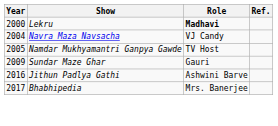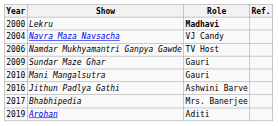 <table class="wikitable">
 <tr>
 <th>Year</th>
 <th>Show</th>
 <th>Role</th>
 <th>Ref.</th>
 </tr>
 <tr>
 <td>2000</td>
 <td><em>Lekru</em></td>
 <td><strong>Madhavi</strong></td>
 <td></td>
 </tr>
 <tr>
 <td>2004</td>
 <td><em><a href='#'>Navra Maza Navsacha</a></em></td>
 <td>VJ Candy</td>
 <td></td>
 </tr>
 <tr>
-<td>2005</td>
+<td>2006</td>
 <td><em>Namdar Mukhyamantri Ganpya Gawde</em></td>
 <td>TV Host</td>
 <td></td>
 </tr>
 <tr>
 <td>2009</td>
 <td><em>Sundar Maze Ghar</em></td>
+<td>Gauri</td>
+<td></td>
+</tr>
+<tr>
+<td>2010</td>
+<td><em>Mani Mangalsutra</em></td>
 <td>Gauri</td>
 <td></td>
 </tr>
 <tr>
 <td>2016</td>
 <td><em>Jithun Padlya Gathi</em></td>
 <td>Ashwini Barve</td>
 <td></td>
 </tr>
 <tr>
 <td>2017</td>
 <td><em>Bhabhipedia</em></td>
 <td>Mrs. Banerjee</td>
 <td></td>
 </tr>
+<tr>
+<td>2019</td>
+<td><em><a href='#'>Arohan</a></em></td>
+<td>Aditi</td>
+<td></td>
+</tr>
 </table>
